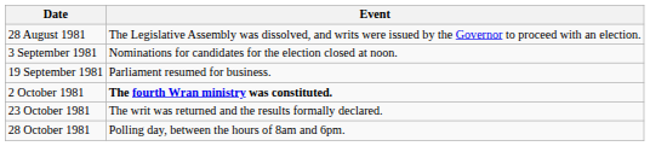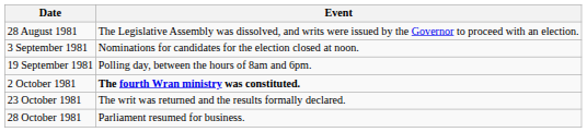 <table class="wikitable">
 <tr>
 <th>Date</th>
 <th>Event</th>
 </tr>
 <tr>
 <td>28 August 1981</td>
 <td>The Legislative Assembly was dissolved, and writs were issued by the <a href='#'>Governor</a> to proceed with an election.</td>
 </tr>
 <tr>
 <td>3 September 1981</td>
 <td>Nominations for candidates for the election closed at noon.</td>
 </tr>
 <tr>
 <td>19 September 1981</td>
-<td>Parliament resumed for business.</td>
+<td>Polling day, between the hours of 8am and 6pm.</td>
 </tr>
 <tr>
 <td>2 October 1981</td>
 <td><strong>The <a href='#'>fourth Wran ministry</a> was constituted.</strong></td>
 </tr>
 <tr>
 <td>23 October 1981</td>
 <td>The writ was returned and the results formally declared.</td>
 </tr>
 <tr>
 <td>28 October 1981</td>
-<td>Polling day, between the hours of 8am and 6pm.</td>
+<td>Parliament resumed for business.</td>
 </tr>
 </table>
